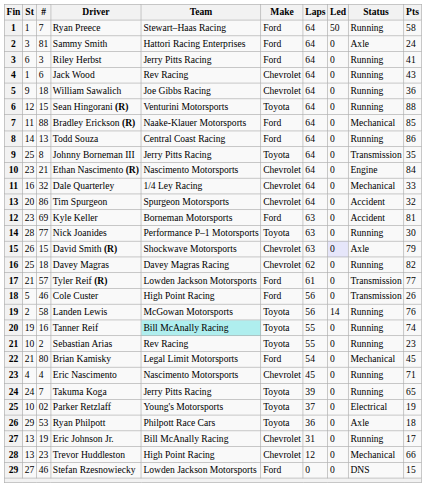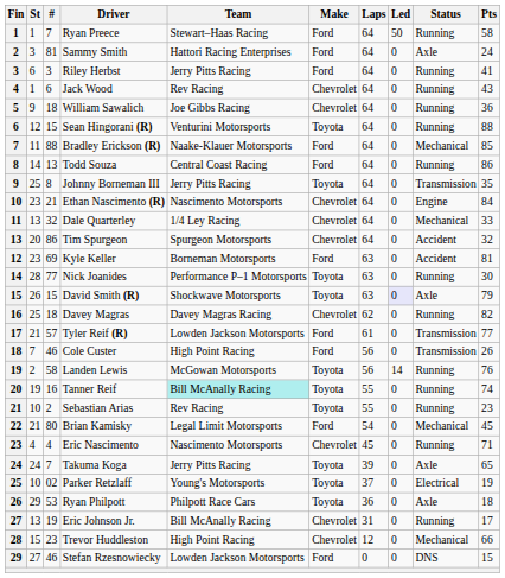 <table class="wikitable" style="font-size:95%">
 <tr>
 <th>Fin</th>
 <th>St</th>
 <th>#</th>
 <th>Driver</th>
 <th>Team</th>
 <th>Make</th>
 <th>Laps</th>
 <th>Led</th>
 <th>Status</th>
 <th>Pts</th>
 </tr>
 <tr>
 <th>1</th>
 <td>1</td>
 <td>7</td>
 <td>Ryan Preece</td>
 <td>Stewart–Haas Racing</td>
 <td>Ford</td>
 <td>64</td>
 <td>50</td>
 <td>Running</td>
 <td>58</td>
 </tr>
 <tr>
 <th>2</th>
 <td>3</td>
 <td>81</td>
 <td>Sammy Smith</td>
 <td>Hattori Racing Enterprises</td>
 <td>Ford</td>
 <td>64</td>
 <td>0</td>
 <td>Axle</td>
 <td>24</td>
 </tr>
 <tr>
 <th>3</th>
 <td>6</td>
 <td>3</td>
 <td>Riley Herbst</td>
 <td>Jerry Pitts Racing</td>
 <td>Ford</td>
 <td>64</td>
 <td>0</td>
 <td>Running</td>
 <td>41</td>
 </tr>
 <tr>
 <th>4</th>
 <td>1</td>
 <td>6</td>
 <td>Jack Wood</td>
 <td>Rev Racing</td>
 <td>Chevrolet</td>
 <td>64</td>
 <td>0</td>
 <td>Running</td>
 <td>43</td>
 </tr>
 <tr>
 <th>5</th>
 <td>9</td>
 <td>18</td>
 <td>William Sawalich</td>
 <td>Joe Gibbs Racing</td>
 <td>Chevrolet</td>
 <td>64</td>
 <td>0</td>
 <td>Running</td>
 <td>36</td>
 </tr>
 <tr>
 <th>6</th>
 <td>12</td>
 <td>15</td>
 <td>Sean Hingorani <strong>(R)</strong></td>
 <td>Venturini Motorsports</td>
 <td>Toyota</td>
 <td>64</td>
 <td>0</td>
 <td>Running</td>
 <td>88</td>
 </tr>
 <tr>
 <th>7</th>
 <td>11</td>
 <td>88</td>
 <td>Bradley Erickson <strong>(R)</strong></td>
 <td>Naake-Klauer Motorsports</td>
 <td>Ford</td>
 <td>64</td>
 <td>0</td>
 <td>Mechanical</td>
 <td>85</td>
 </tr>
 <tr>
 <th>8</th>
 <td>14</td>
 <td>13</td>
 <td>Todd Souza</td>
 <td>Central Coast Racing</td>
 <td>Ford</td>
 <td>64</td>
 <td>0</td>
 <td>Running</td>
 <td>86</td>
 </tr>
 <tr>
 <th>9</th>
 <td>25</td>
 <td>8</td>
 <td>Johnny Borneman III</td>
 <td>Jerry Pitts Racing</td>
 <td>Toyota</td>
 <td>64</td>
 <td>0</td>
 <td>Transmission</td>
 <td>35</td>
 </tr>
 <tr>
 <th>10</th>
 <td>23</td>
 <td>21</td>
 <td>Ethan Nascimento <strong>(R)</strong></td>
 <td>Nascimento Motorsports</td>
 <td>Chevrolet</td>
 <td>64</td>
 <td>0</td>
 <td>Engine</td>
 <td>84</td>
 </tr>
 <tr>
 <th>11</th>
-<td>16</td>
+<td>13</td>
 <td>32</td>
 <td>Dale Quarterley</td>
 <td>1/4 Ley Racing</td>
 <td>Chevrolet</td>
 <td>64</td>
 <td>0</td>
 <td>Mechanical</td>
 <td>33</td>
 </tr>
 <tr>
 <th>13</th>
 <td>20</td>
 <td>86</td>
 <td>Tim Spurgeon</td>
 <td>Spurgeon Motorsports</td>
 <td>Chevrolet</td>
 <td>64</td>
 <td>0</td>
 <td>Accident</td>
 <td>32</td>
 </tr>
 <tr>
 <th>12</th>
 <td>23</td>
 <td>69</td>
 <td nowrap="">Kyle Keller</td>
 <td>Borneman Motorsports</td>
 <td>Ford</td>
 <td>63</td>
 <td>0</td>
 <td>Accident</td>
 <td>81</td>
 </tr>
 <tr>
 <th>14</th>
 <td>28</td>
 <td>77</td>
 <td>Nick Joanides</td>
 <td>Performance P–1 Motorsports</td>
 <td>Toyota</td>
 <td>63</td>
 <td>0</td>
 <td>Running</td>
 <td>30</td>
 </tr>
 <tr>
 <th>15</th>
 <td>26</td>
 <td>15</td>
 <td>David Smith <strong>(R)</strong></td>
 <td>Shockwave Motorsports</td>
-<td>Chevrolet</td>
+<td>Toyota</td>
 <td>63</td>
 <td style="background: lavender;">0</td>
 <td>Axle</td>
 <td>79</td>
 </tr>
 <tr>
 <th>16</th>
 <td>25</td>
 <td>18</td>
 <td>Davey Magras</td>
 <td>Davey Magras Racing</td>
 <td>Chevrolet</td>
 <td>62</td>
 <td>0</td>
 <td>Running</td>
 <td>82</td>
 </tr>
 <tr>
 <th>17</th>
 <td>21</td>
 <td>57</td>
 <td>Tyler Reif <strong>(R)</strong></td>
 <td>Lowden Jackson Motorsports</td>
 <td>Ford</td>
 <td>61</td>
 <td>0</td>
 <td>Transmission</td>
 <td>77</td>
 </tr>
 <tr>
 <th>18</th>
-<td>5</td>
+<td>7</td>
 <td>46</td>
 <td>Cole Custer</td>
 <td>High Point Racing</td>
 <td>Ford</td>
 <td>56</td>
 <td>0</td>
 <td>Transmission</td>
 <td>26</td>
 </tr>
 <tr>
 <th>19</th>
 <td>2</td>
 <td>58</td>
 <td>Landen Lewis</td>
 <td>McGowan Motorsports</td>
 <td>Toyota</td>
 <td>56</td>
 <td>14</td>
 <td>Running</td>
 <td>76</td>
 </tr>
 <tr>
 <th>20</th>
 <td>19</td>
 <td>16</td>
 <td>Tanner Reif</td>
 <td style="background: paleturquoise;">Bill McAnally Racing</td>
 <td>Toyota</td>
 <td>55</td>
 <td>0</td>
 <td>Running</td>
 <td>74</td>
 </tr>
 <tr>
 <th>21</th>
 <td>10</td>
 <td>2</td>
 <td>Sebastian Arias</td>
 <td>Rev Racing</td>
 <td>Toyota</td>
 <td>55</td>
 <td>0</td>
 <td>Running</td>
 <td>23</td>
 </tr>
 <tr>
 <th>22</th>
 <td>21</td>
 <td>80</td>
 <td>Brian Kamisky</td>
 <td>Legal Limit Motorsports</td>
 <td>Ford</td>
 <td>54</td>
 <td>0</td>
 <td>Mechanical</td>
 <td>45</td>
 </tr>
 <tr>
 <th>23</th>
 <td>4</td>
 <td>4</td>
 <td>Eric Nascimento</td>
 <td nowrap="">Nascimento Motorsports</td>
 <td>Chevrolet</td>
 <td>45</td>
 <td>0</td>
 <td>Running</td>
 <td>71</td>
 </tr>
 <tr>
 <th>24</th>
 <td>24</td>
 <td>7</td>
 <td>Takuma Koga</td>
 <td>Jerry Pitts Racing</td>
 <td>Toyota</td>
 <td>39</td>
 <td>0</td>
-<td>Running</td>
+<td>Axle</td>
 <td>65</td>
 </tr>
 <tr>
 <th>25</th>
 <td>10</td>
 <td>02</td>
 <td>Parker Retzlaff</td>
 <td>Young's Motorsports</td>
 <td>Toyota</td>
 <td>37</td>
 <td>0</td>
 <td>Electrical</td>
 <td>19</td>
 </tr>
 <tr>
 <th>26</th>
 <td>29</td>
 <td>53</td>
 <td>Ryan Philpott</td>
 <td>Philpott Race Cars</td>
 <td>Toyota</td>
 <td>36</td>
 <td>0</td>
 <td>Axle</td>
 <td>18</td>
 </tr>
 <tr>
 <th>27</th>
 <td>13</td>
 <td>19</td>
 <td>Eric Johnson Jr.</td>
 <td>Bill McAnally Racing</td>
 <td>Chevrolet</td>
 <td>31</td>
 <td>0</td>
 <td>Running</td>
 <td>17</td>
 </tr>
 <tr>
 <th>28</th>
-<td>13</td>
+<td>15</td>
 <td>23</td>
 <td>Trevor Huddleston</td>
 <td>High Point Racing</td>
 <td>Chevrolet</td>
 <td>12</td>
 <td>0</td>
 <td>Mechanical</td>
 <td>66</td>
 </tr>
 <tr>
 <th>29</th>
 <td>27</td>
 <td>46</td>
 <td>Stefan Rzesnowiecky</td>
 <td>Lowden Jackson Motorsports</td>
 <td>Ford</td>
 <td>0</td>
 <td>0</td>
 <td>DNS</td>
 <td>15</td>
 </tr>
 <tr>
 <th colspan="10"></th>
 </tr>
 </table>
